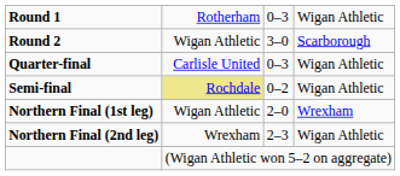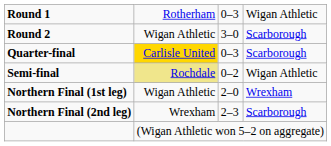 <table class="wikitable" style="font-size: 95%;">
 <tr>
 <td><strong>Round 1</strong></td>
 <td align=right><a href='#'>Rotherham</a></td>
 <td>0–3</td>
 <td>Wigan Athletic</td>
 </tr>
 <tr>
 <td><strong>Round 2</strong></td>
 <td align=right>Wigan Athletic</td>
 <td>3–0</td>
 <td><a href='#'>Scarborough</a></td>
 </tr>
 <tr>
 <td><strong>Quarter-final</strong></td>
-<td align=right><a href='#'>Carlisle United</a></td>
+<td align=right style="background: gold;"><a href='#'>Carlisle United</a></td>
 <td>0–3</td>
-<td>Wigan Athletic</td>
+<td><a href='#'>Scarborough</a></td>
 </tr>
 <tr>
 <td><strong>Semi-final</strong></td>
 <td align=right style="background: khaki;"><a href='#'>Rochdale</a></td>
 <td>0–2</td>
 <td>Wigan Athletic</td>
 </tr>
 <tr>
 <td><strong>Northern Final (1st leg)</strong></td>
 <td align=right>Wigan Athletic</td>
 <td>2–0</td>
 <td><a href='#'>Wrexham</a></td>
 </tr>
 <tr valign=top>
 <td><strong>Northern Final (2nd leg)</strong></td>
 <td align=right>Wrexham</td>
 <td>2–3</td>
-<td>Wigan Athletic</td>
+<td><a href='#'>Scarborough</a></td>
 </tr>
 <tr>
 <td> </td>
 <td colspan=4 align=center>(Wigan Athletic won 5–2 on aggregate)</td>
 </tr>
 </table>
